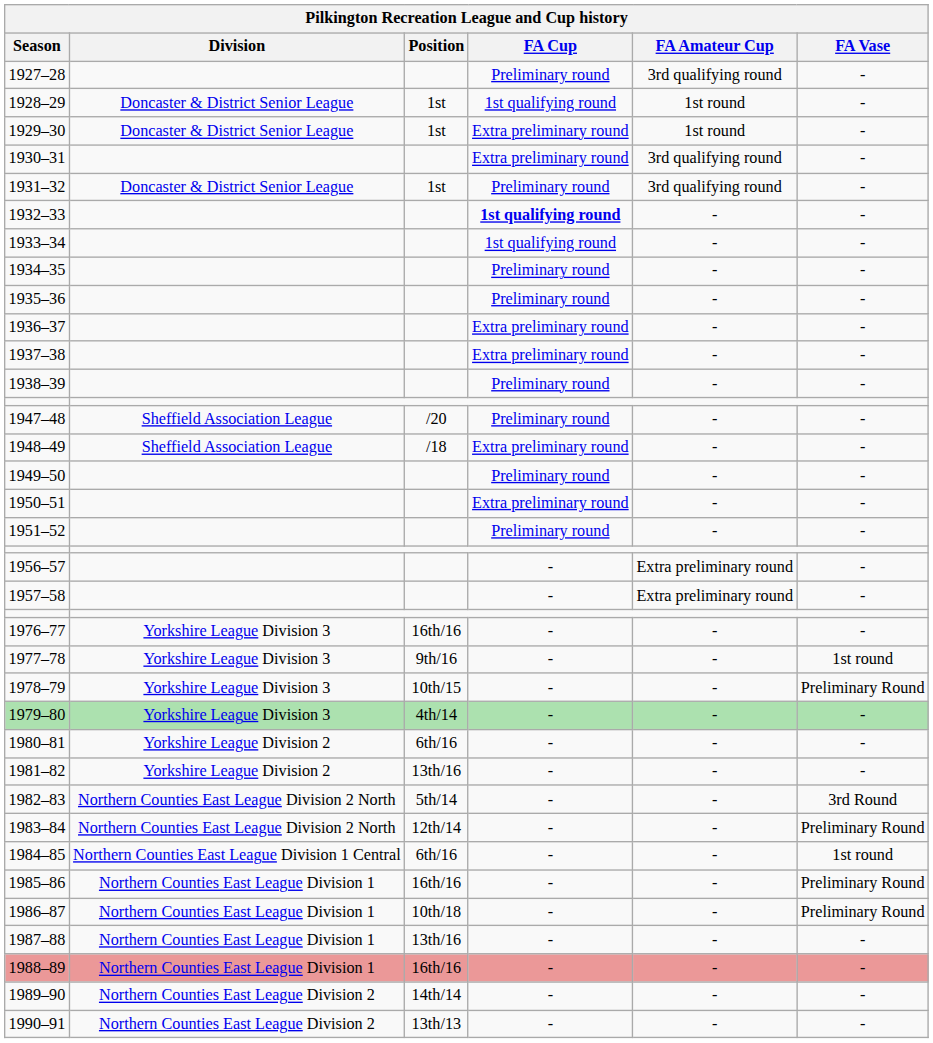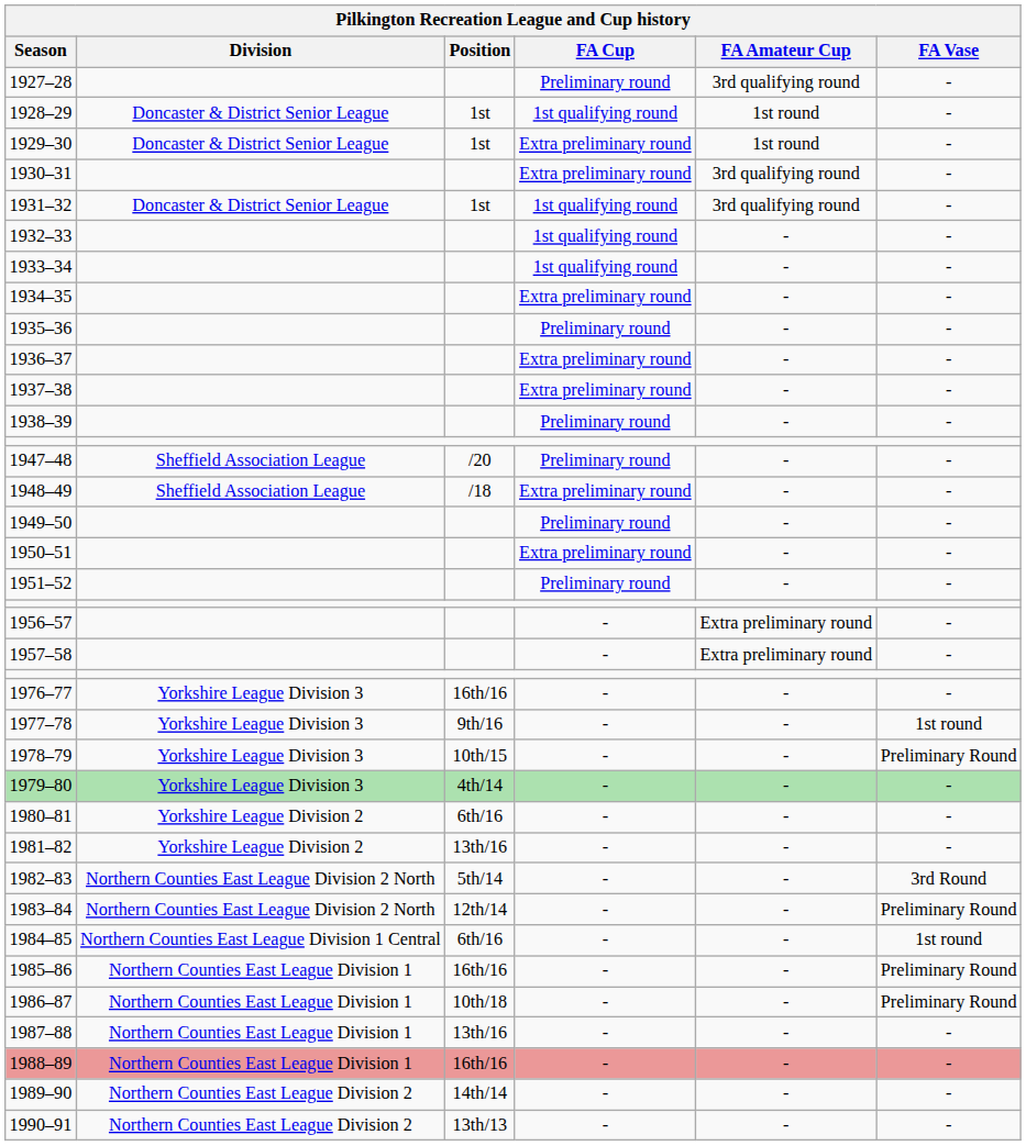 <table class="wikitable collapsible" style="text-align:center;font-size:75%">
 <tr>
 <th colspan="6"><strong>Pilkington Recreation League and Cup history</strong></th>
 </tr>
 <tr>
 <th>Season</th>
 <th>Division</th>
 <th>Position</th>
 <th><a href='#'>FA Cup</a></th>
 <th><a href='#'>FA Amateur Cup</a></th>
 <th><a href='#'>FA Vase</a></th>
 </tr>
 <tr>
 <td>1927–28</td>
 <td></td>
 <td></td>
 <td><a href='#'>Preliminary round</a></td>
 <td>3rd qualifying round</td>
 <td>-</td>
 </tr>
 <tr>
 <td>1928–29</td>
 <td><a href='#'>Doncaster & District Senior League</a></td>
 <td>1st</td>
 <td><a href='#'>1st qualifying round</a></td>
 <td>1st round</td>
 <td>-</td>
 </tr>
 <tr>
 <td>1929–30</td>
 <td><a href='#'>Doncaster & District Senior League</a></td>
 <td>1st</td>
 <td><a href='#'>Extra preliminary round</a></td>
 <td>1st round</td>
 <td>-</td>
 </tr>
 <tr>
 <td>1930–31</td>
 <td></td>
 <td></td>
 <td><a href='#'>Extra preliminary round</a></td>
 <td>3rd qualifying round</td>
 <td>-</td>
 </tr>
 <tr>
 <td>1931–32</td>
 <td><a href='#'>Doncaster & District Senior League</a></td>
 <td>1st</td>
-<td><a href='#'>Preliminary round</a></td>
+<td><a href='#'>1st qualifying round</a></td>
 <td>3rd qualifying round</td>
 <td>-</td>
 </tr>
 <tr>
 <td>1932–33</td>
 <td></td>
 <td></td>
-<td><strong><a href='#'>1st qualifying round</a></strong></td>
+<td><a href='#'>1st qualifying round</a></td>
 <td>-</td>
 <td>-</td>
 </tr>
 <tr>
 <td>1933–34</td>
 <td></td>
 <td></td>
 <td><a href='#'>1st qualifying round</a></td>
 <td>-</td>
 <td>-</td>
 </tr>
 <tr>
 <td>1934–35</td>
 <td></td>
 <td></td>
-<td><a href='#'>Preliminary round</a></td>
+<td><a href='#'>Extra preliminary round</a></td>
 <td>-</td>
 <td>-</td>
 </tr>
 <tr>
 <td>1935–36</td>
 <td></td>
 <td></td>
 <td><a href='#'>Preliminary round</a></td>
 <td>-</td>
 <td>-</td>
 </tr>
 <tr>
 <td>1936–37</td>
 <td></td>
 <td></td>
 <td><a href='#'>Extra preliminary round</a></td>
 <td>-</td>
 <td>-</td>
 </tr>
 <tr>
 <td>1937–38</td>
 <td></td>
 <td></td>
 <td><a href='#'>Extra preliminary round</a></td>
 <td>-</td>
 <td>-</td>
 </tr>
 <tr>
 <td>1938–39</td>
 <td></td>
 <td></td>
 <td><a href='#'>Preliminary round</a></td>
 <td>-</td>
 <td>-</td>
 </tr>
 <tr>
 <td></td>
 </tr>
 <tr>
 <td>1947–48</td>
 <td><a href='#'>Sheffield Association League</a></td>
 <td>/20</td>
 <td><a href='#'>Preliminary round</a></td>
 <td>-</td>
 <td>-</td>
 </tr>
 <tr>
 <td>1948–49</td>
 <td><a href='#'>Sheffield Association League</a></td>
 <td>/18</td>
 <td><a href='#'>Extra preliminary round</a></td>
 <td>-</td>
 <td>-</td>
 </tr>
 <tr>
 <td>1949–50</td>
 <td></td>
 <td></td>
 <td><a href='#'>Preliminary round</a></td>
 <td>-</td>
 <td>-</td>
 </tr>
 <tr>
 <td>1950–51</td>
 <td></td>
 <td></td>
 <td><a href='#'>Extra preliminary round</a></td>
 <td>-</td>
 <td>-</td>
 </tr>
 <tr>
 <td>1951–52</td>
 <td></td>
 <td></td>
 <td><a href='#'>Preliminary round</a></td>
 <td>-</td>
 <td>-</td>
 </tr>
 <tr>
 <td></td>
 </tr>
 <tr>
 <td>1956–57</td>
 <td></td>
 <td></td>
 <td>-</td>
 <td>Extra preliminary round</td>
 <td>-</td>
 </tr>
 <tr>
 <td>1957–58</td>
 <td></td>
 <td></td>
 <td>-</td>
 <td>Extra preliminary round</td>
 <td>-</td>
 </tr>
 <tr>
 <td></td>
 </tr>
 <tr>
 <td>1976–77</td>
 <td><a href='#'>Yorkshire League</a> Division 3</td>
 <td>16th/16</td>
 <td>-</td>
 <td>-</td>
 <td>-</td>
 </tr>
 <tr>
 <td>1977–78</td>
 <td><a href='#'>Yorkshire League</a> Division 3</td>
 <td>9th/16</td>
 <td>-</td>
 <td>-</td>
 <td>1st round</td>
 </tr>
 <tr>
 <td>1978–79</td>
 <td><a href='#'>Yorkshire League</a> Division 3</td>
 <td>10th/15</td>
 <td>-</td>
 <td>-</td>
 <td>Preliminary Round</td>
 </tr>
 <tr bgcolor="#ACE1AF">
 <td>1979–80</td>
 <td><a href='#'>Yorkshire League</a> Division 3</td>
 <td>4th/14</td>
 <td>-</td>
 <td>-</td>
 <td>-</td>
 </tr>
 <tr>
 <td>1980–81</td>
 <td><a href='#'>Yorkshire League</a> Division 2</td>
 <td>6th/16</td>
 <td>-</td>
 <td>-</td>
 <td>-</td>
 </tr>
 <tr>
 <td>1981–82</td>
 <td><a href='#'>Yorkshire League</a> Division 2</td>
 <td>13th/16</td>
 <td>-</td>
 <td>-</td>
 <td>-</td>
 </tr>
 <tr>
 <td>1982–83</td>
 <td><a href='#'>Northern Counties East League</a> Division 2 North</td>
 <td>5th/14</td>
 <td>-</td>
 <td>-</td>
 <td>3rd Round</td>
 </tr>
 <tr>
 <td>1983–84</td>
 <td><a href='#'>Northern Counties East League</a> Division 2 North</td>
 <td>12th/14</td>
 <td>-</td>
 <td>-</td>
 <td>Preliminary Round</td>
 </tr>
 <tr>
 <td>1984–85</td>
 <td><a href='#'>Northern Counties East League</a> Division 1 Central</td>
 <td>6th/16</td>
 <td>-</td>
 <td>-</td>
 <td>1st round</td>
 </tr>
 <tr>
 <td>1985–86</td>
 <td><a href='#'>Northern Counties East League</a> Division 1</td>
 <td>16th/16</td>
 <td>-</td>
 <td>-</td>
 <td>Preliminary Round</td>
 </tr>
 <tr>
 <td>1986–87</td>
 <td><a href='#'>Northern Counties East League</a> Division 1</td>
 <td>10th/18</td>
 <td>-</td>
 <td>-</td>
 <td>Preliminary Round</td>
 </tr>
 <tr>
 <td>1987–88</td>
 <td><a href='#'>Northern Counties East League</a> Division 1</td>
 <td>13th/16</td>
 <td>-</td>
 <td>-</td>
 <td>-</td>
 </tr>
 <tr bgcolor="#EB9898">
 <td>1988–89</td>
 <td><a href='#'>Northern Counties East League</a> Division 1</td>
 <td>16th/16</td>
 <td>-</td>
 <td>-</td>
 <td>-</td>
 </tr>
 <tr>
 <td>1989–90</td>
 <td><a href='#'>Northern Counties East League</a> Division 2</td>
 <td>14th/14</td>
 <td>-</td>
 <td>-</td>
 <td>-</td>
 </tr>
 <tr>
 <td>1990–91</td>
 <td><a href='#'>Northern Counties East League</a> Division 2</td>
 <td>13th/13</td>
 <td>-</td>
 <td>-</td>
 <td>-</td>
 </tr>
 </table>
